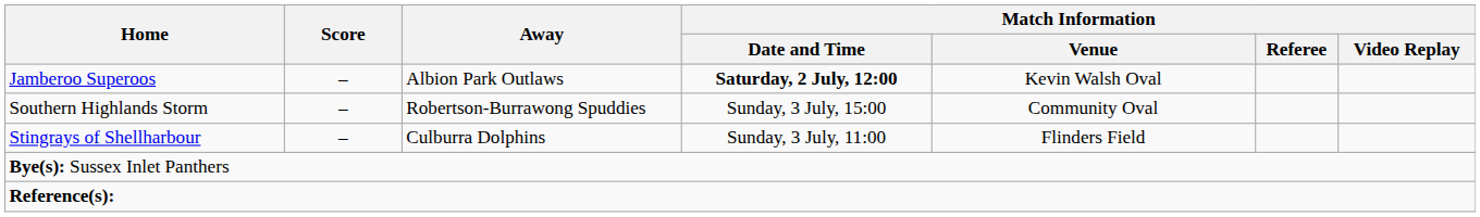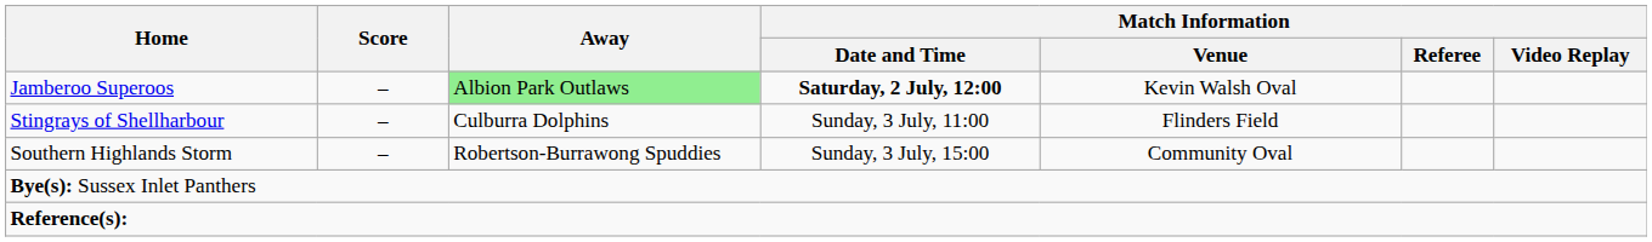 <table class="wikitable" width="100% text-align:center;">
 <tr>
 <th rowspan="2" width="19%">Home</th>
 <th rowspan="2" width="8%">Score</th>
 <th rowspan="2" width="19%">Away</th>
 <th colspan="4">Match Information</th>
 </tr>
 <tr bgcolor="#CCCCCC">
 <th width="17%">Date and Time</th>
 <th width="22%">Venue</th>
 <th>Referee</th>
 <th>Video Replay</th>
 </tr>
 <tr>
 <td> <a href='#'>Jamberoo Superoos</a></td>
 <td style="text-align:center;">–</td>
-<td> Albion Park Outlaws</td>
+<td style="background: lightgreen;"> Albion Park Outlaws</td>
 <td style="text-align:center;"><strong>Saturday, 2 July, 12:00</strong></td>
 <td style="text-align:center;">Kevin Walsh Oval</td>
+<td style="text-align:center;"></td>
+<td style="text-align:center;"></td>
+</tr>
+<tr>
+<td> <a href='#'>Stingrays of Shellharbour</a></td>
+<td style="text-align:center;">–</td>
+<td> Culburra Dolphins</td>
+<td style="text-align:center;">Sunday, 3 July, 11:00</td>
+<td style="text-align:center;">Flinders Field</td>
 <td style="text-align:center;"></td>
 <td style="text-align:center;"></td>
 </tr>
 <tr>
 <td> Southern Highlands Storm</td>
 <td style="text-align:center;">–</td>
 <td> Robertson-Burrawong Spuddies</td>
 <td style="text-align:center;">Sunday, 3 July, 15:00</td>
 <td style="text-align:center;">Community Oval</td>
 <td style="text-align:center;"></td>
 <td style="text-align:center;"></td>
 </tr>
 <tr>
-<td> <a href='#'>Stingrays of Shellharbour</a></td>
-<td style="text-align:center;">–</td>
-<td> Culburra Dolphins</td>
-<td style="text-align:center;">Sunday, 3 July, 11:00</td>
-<td style="text-align:center;">Flinders Field</td>
-<td style="text-align:center;"></td>
-<td style="text-align:center;"></td>
-</tr>
-<tr>
 <td colspan="7"><strong>Bye(s):</strong>  Sussex Inlet Panthers</td>
 </tr>
 <tr>
 <td colspan="7"><strong>Reference(s):</strong></td>
 </tr>
 </table>
